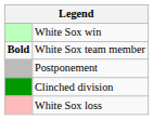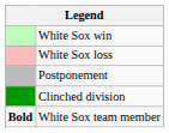 <table class="wikitable" style="font-size:90%">
 <tr>
 <th colspan="2">Legend</th>
 </tr>
 <tr>
 <td style="background:#bfb;"> </td>
 <td>White Sox win</td>
 </tr>
 <tr>
-<td><strong>Bold</strong></td>
-<td>White Sox team member</td>
+<td style="background:#fbb;"> </td>
+<td>White Sox loss</td>
 </tr>
 <tr>
 <td style="background:#bbb;"> </td>
 <td>Postponement</td>
 </tr>
 <tr>
 <td style="background:#090;"> </td>
 <td>Clinched division</td>
 </tr>
 <tr>
-<td style="background:#fbb;"> </td>
-<td>White Sox loss</td>
+<td><strong>Bold</strong></td>
+<td>White Sox team member</td>
 </tr>
 </table>
